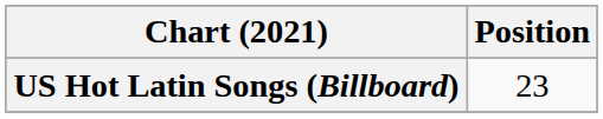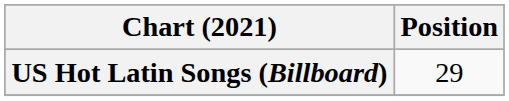 <table class="wikitable plainrowheaders" style="text-align:center">
 <tr>
 <th scope="col">Chart (2021)</th>
 <th scope="col">Position</th>
 </tr>
 <tr>
 <th scope="row">US Hot Latin Songs (<em>Billboard</em>)</th>
-<td>23</td>
+<td>29</td>
 </tr>
 <tr>
 </tr>
 </table>
